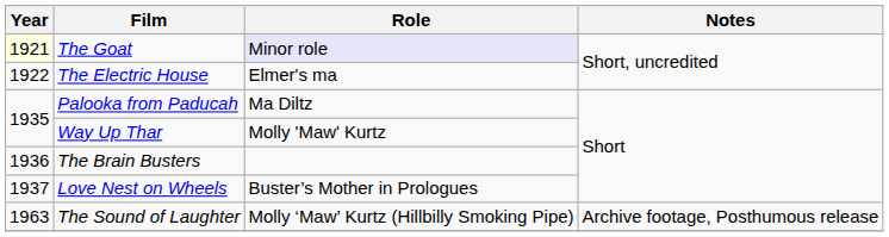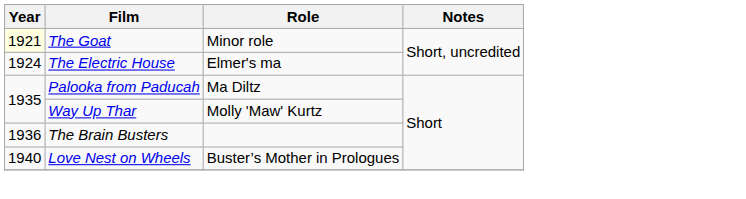 <table class="wikitable" style="font-size: 90%;">
 <tr>
 <th>Year</th>
 <th>Film</th>
 <th>Role</th>
 <th>Notes</th>
 </tr>
 <tr>
 <td style="background: lightyellow;">1921</td>
 <td><em><a href='#'>The Goat</a></em></td>
-<td style="background: lavender;">Minor role</td>
+<td>Minor role</td>
 <td rowspan="2">Short, uncredited</td>
 </tr>
 <tr>
-<td>1922</td>
+<td>1924</td>
 <td><em><a href='#'>The Electric House</a></em></td>
 <td>Elmer's ma</td>
 </tr>
 <tr>
 <td rowspan=2>1935</td>
 <td><em><a href='#'>Palooka from Paducah</a></em></td>
 <td>Ma Diltz</td>
 <td rowspan="4">Short</td>
 </tr>
 <tr>
 <td><em><a href='#'>Way Up Thar</a></em></td>
 <td>Molly 'Maw' Kurtz</td>
 </tr>
 <tr>
 <td>1936</td>
 <td><em>The Brain Busters</em></td>
 <td></td>
 </tr>
 <tr>
-<td>1937</td>
+<td>1940</td>
 <td><em><a href='#'>Love Nest on Wheels</a></em></td>
 <td>Buster’s Mother in Prologues</td>
 </tr>
 <tr>
-<td>1963</td>
-<td><em>The Sound of Laughter</em></td>
-<td>Molly ‘Maw’ Kurtz (Hillbilly Smoking Pipe)</td>
-<td>Archive footage, Posthumous release</td>
-</tr>
-<tr>
 </tr>
 </table>
